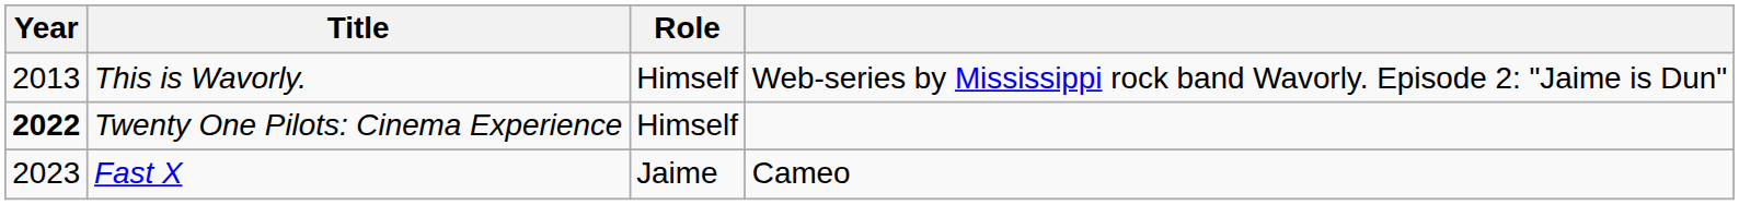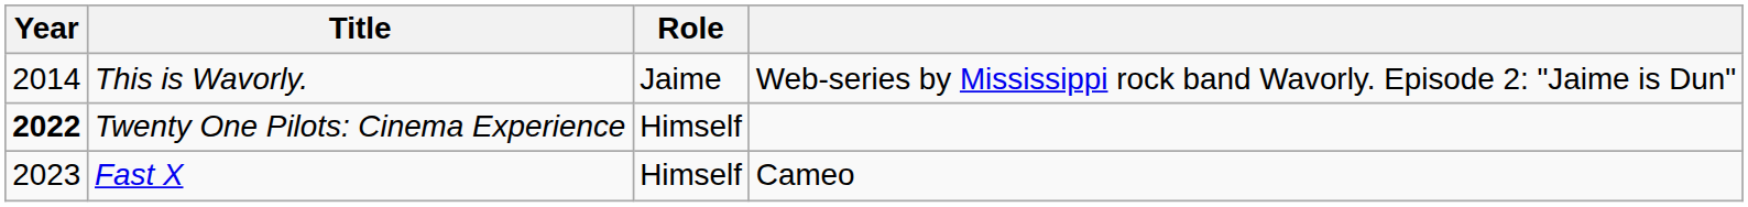 <table class="wikitable sortable">
 <tr>
 <th>Year</th>
 <th>Title</th>
 <th>Role</th>
 <th></th>
 </tr>
 <tr>
-<td>2013</td>
+<td>2014</td>
 <td><em>This is Wavorly.</em></td>
-<td>Himself</td>
+<td>Jaime</td>
 <td>Web-series by <a href='#'>Mississippi</a> rock band Wavorly. Episode 2: "Jaime is Dun"</td>
 </tr>
 <tr>
 <td><strong>2022</strong></td>
 <td><em>Twenty One Pilots: Cinema Experience</em></td>
 <td>Himself</td>
 <td></td>
 </tr>
 <tr>
 <td rowspan="1">2023</td>
 <td><em><a href='#'>Fast X</a></em></td>
-<td>Jaime</td>
+<td>Himself</td>
 <td>Cameo</td>
 </tr>
 </table>
